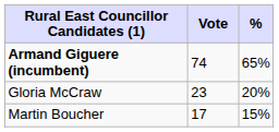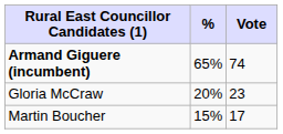 <table class="wikitable">
 <tr>
 <th style="background:#ddf; width:200px;">Rural East Councillor Candidates (1)</th>
+<th style="background:#ddf; width:30px;">%</th>
 <th style="background:#ddf; width:50px;">Vote</th>
-<th style="background:#ddf; width:30px;">%</th>
 </tr>
 <tr>
 <td><strong>Armand Giguere (incumbent)</strong></td>
+<td>65%</td>
 <td>74</td>
-<td>65%</td>
 </tr>
 <tr>
 <td>Gloria McCraw</td>
+<td>20%</td>
 <td>23</td>
-<td>20%</td>
 </tr>
 <tr>
 <td>Martin Boucher</td>
+<td>15%</td>
 <td>17</td>
-<td>15%</td>
 </tr>
 </table>
